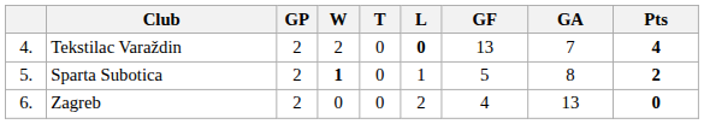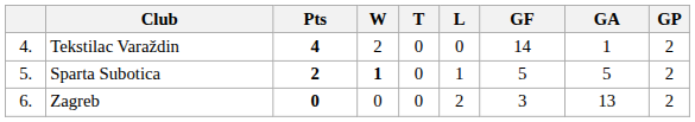 <table class="wikitable">
 <tr>
 <th width="30"></th>
 <th width="200">Club</th>
-<th width="30">GP</th>
+<th width="70">Pts</th>
 <th width="30">W</th>
 <th width="30">T</th>
 <th width="30">L</th>
 <th width="70">GF</th>
 <th width="70">GA</th>
-<th width="70">Pts</th>
+<th width="30">GP</th>
 </tr>
 <tr bgcolor="#FFFFFF" align="center">
 <td>4.</td>
 <td align="left">Tekstilac Varaždin</td>
-<td>2</td>
+<td><strong>4</strong></td>
 <td>2</td>
 <td>0</td>
-<td><strong>0</strong></td>
-<td>13</td>
-<td>7</td>
-<td><strong>4</strong></td>
+<td>0</td>
+<td>14</td>
+<td>1</td>
+<td>2</td>
 </tr>
 <tr bgcolor="#FFFFFF" align="center">
 <td>5.</td>
 <td align="left">Sparta Subotica</td>
-<td>2</td>
+<td><strong>2</strong></td>
 <td><strong>1</strong></td>
 <td>0</td>
 <td>1</td>
 <td>5</td>
-<td>8</td>
-<td><strong>2</strong></td>
+<td>5</td>
+<td>2</td>
 </tr>
 <tr bgcolor="#FFFFFF" align="center">
 <td>6.</td>
 <td align="left">Zagreb</td>
-<td>2</td>
+<td><strong>0</strong></td>
 <td>0</td>
 <td>0</td>
 <td>2</td>
-<td>4</td>
+<td>3</td>
 <td>13</td>
-<td><strong>0</strong></td>
+<td>2</td>
 </tr>
 </table>
